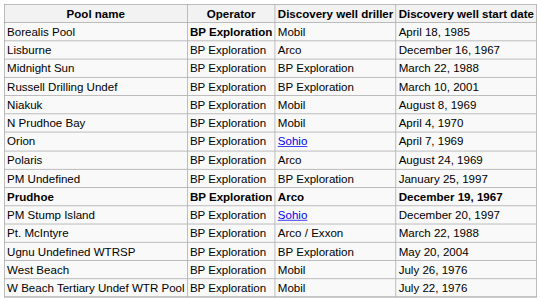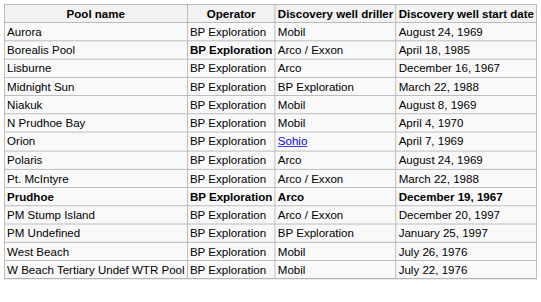 <table class="wikitable" style="font-size: 95%;">
 <tr>
 <th>Pool name</th>
 <th>Operator</th>
 <th>Discovery well driller</th>
 <th>Discovery well start date</th>
 </tr>
 <tr>
+<td>Aurora</td>
+<td>BP Exploration</td>
+<td>Mobil</td>
+<td>August 24, 1969</td>
+</tr>
+<tr>
 <td>Borealis Pool</td>
 <td><strong>BP Exploration</strong></td>
-<td>Mobil</td>
+<td>Arco / Exxon</td>
 <td>April 18, 1985</td>
 </tr>
 <tr>
 <td>Lisburne</td>
 <td>BP Exploration</td>
 <td>Arco</td>
 <td>December 16, 1967</td>
 </tr>
 <tr>
 <td>Midnight Sun</td>
 <td>BP Exploration</td>
 <td>BP Exploration</td>
 <td>March 22, 1988</td>
-</tr>
-<tr>
-<td>Russell Drilling Undef</td>
-<td>BP Exploration</td>
-<td>BP Exploration</td>
-<td>March 10, 2001</td>
 </tr>
 <tr>
 <td>Niakuk</td>
 <td>BP Exploration</td>
 <td>Mobil</td>
 <td>August 8, 1969</td>
 </tr>
 <tr>
 <td>N Prudhoe Bay</td>
 <td>BP Exploration</td>
 <td>Mobil</td>
 <td>April 4, 1970</td>
 </tr>
 <tr>
 <td>Orion</td>
 <td>BP Exploration</td>
 <td><a href='#'>Sohio</a></td>
 <td>April 7, 1969</td>
 </tr>
 <tr>
 <td>Polaris</td>
 <td>BP Exploration</td>
 <td>Arco</td>
 <td>August 24, 1969</td>
 </tr>
 <tr>
-<td>PM Undefined</td>
+<td>Pt. McIntyre</td>
 <td>BP Exploration</td>
-<td>BP Exploration</td>
-<td>January 25, 1997</td>
+<td>Arco / Exxon</td>
+<td>March 22, 1988</td>
 </tr>
 <tr>
 <td><strong>Prudhoe</strong></td>
 <td><strong>BP Exploration</strong></td>
 <td><strong>Arco</strong></td>
 <td><strong>December 19, 1967</strong></td>
 </tr>
 <tr>
 <td>PM Stump Island</td>
 <td>BP Exploration</td>
-<td><a href='#'>Sohio</a></td>
+<td>Arco / Exxon</td>
 <td>December 20, 1997</td>
 </tr>
 <tr>
-<td>Pt. McIntyre</td>
-<td>BP Exploration</td>
-<td>Arco / Exxon</td>
-<td>March 22, 1988</td>
-</tr>
-<tr>
-<td>Ugnu Undefined WTRSP</td>
+<td>PM Undefined</td>
 <td>BP Exploration</td>
 <td>BP Exploration</td>
-<td>May 20, 2004</td>
+<td>January 25, 1997</td>
 </tr>
 <tr>
 <td>West Beach</td>
 <td>BP Exploration</td>
 <td>Mobil</td>
 <td>July 26, 1976</td>
 </tr>
 <tr>
 <td>W Beach Tertiary Undef WTR Pool</td>
 <td>BP Exploration</td>
 <td>Mobil</td>
 <td>July 22, 1976</td>
 </tr>
 <tr>
 </tr>
 </table>
